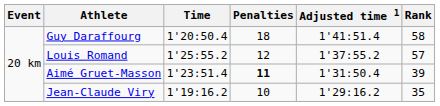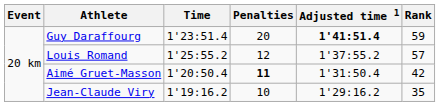 <table class="wikitable" style="font-size:90%">
 <tr>
 <th>Event</th>
 <th>Athlete</th>
 <th>Time</th>
 <th>Penalties</th>
 <th>Adjusted time <sup>1</sup></th>
 <th>Rank</th>
 </tr>
 <tr>
 <td rowspan="4">20 km</td>
 <td><a href='#'>Guy Daraffourg</a></td>
-<td align="center">1'20:50.4</td>
-<td align="center">18</td>
-<td align="center">1'41:51.4</td>
-<td align="center">58</td>
+<td align="center">1'23:51.4</td>
+<td align="center">20</td>
+<td align="center"><strong>1'41:51.4</strong></td>
+<td align="center">59</td>
 </tr>
 <tr>
 <td><a href='#'>Louis Romand</a></td>
 <td align="center">1'25:55.2</td>
 <td align="center">12</td>
 <td align="center">1'37:55.2</td>
 <td align="center">57</td>
 </tr>
 <tr>
 <td><a href='#'>Aimé Gruet-Masson</a></td>
-<td align="center">1'23:51.4</td>
+<td align="center">1'20:50.4</td>
 <td align="center"><strong>11</strong></td>
 <td align="center">1'31:50.4</td>
-<td align="center">39</td>
+<td align="center">42</td>
 </tr>
 <tr>
 <td><a href='#'>Jean-Claude Viry</a></td>
 <td align="center">1'19:16.2</td>
 <td align="center">10</td>
 <td align="center">1'29:16.2</td>
 <td align="center">35</td>
 </tr>
 </table>
